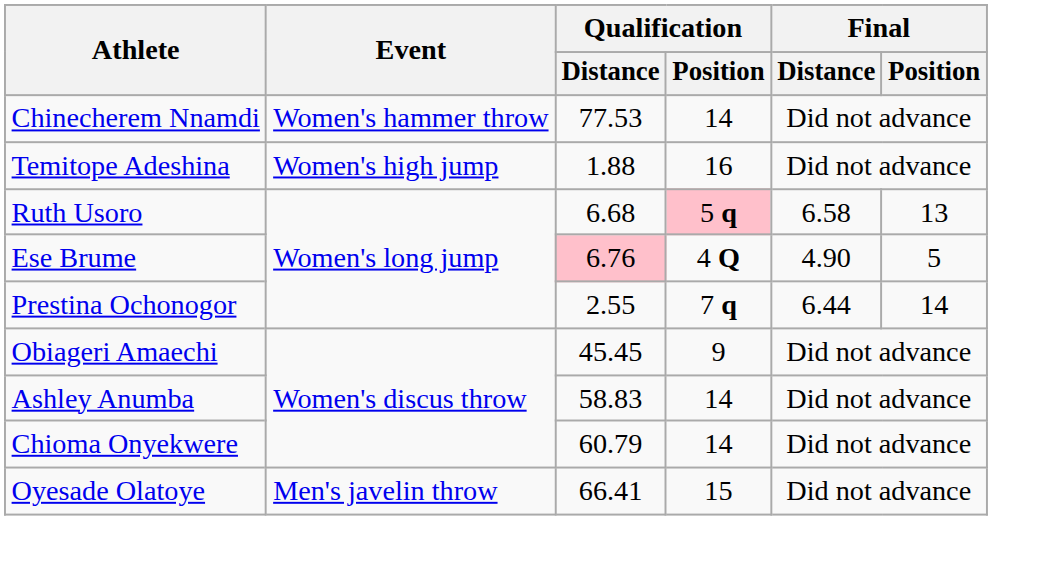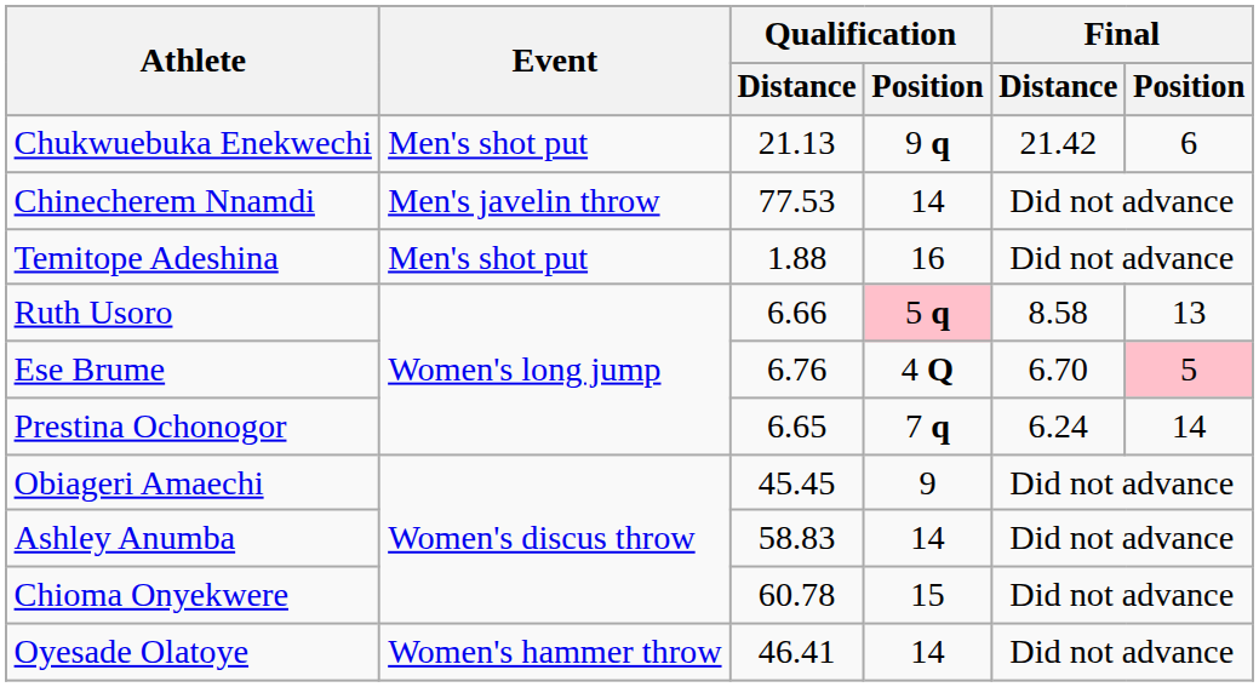 <table class=wikitable style="font-size:90%">
 <tr>
 <th rowspan="2">Athlete</th>
 <th rowspan="2">Event</th>
 <th colspan="2">Qualification</th>
 <th colspan="2">Final</th>
 </tr>
 <tr style="font-size:95%">
 <th>Distance</th>
 <th>Position</th>
 <th>Distance</th>
 <th>Position</th>
 </tr>
 <tr align=center>
+<td align=left><a href='#'>Chukwuebuka Enekwechi</a></td>
+<td align=left><a href='#'>Men's shot put</a></td>
+<td>21.13</td>
+<td>9 <strong>q</strong></td>
+<td>21.42</td>
+<td>6</td>
+</tr>
+<tr align=center>
 <td align=left><a href='#'>Chinecherem Nnamdi</a></td>
-<td align=left><a href='#'>Women's hammer throw</a></td>
+<td align=left><a href='#'>Men's javelin throw</a></td>
 <td>77.53</td>
 <td>14</td>
 <td colspan="2">Did not advance</td>
 </tr>
 <tr align=center>
 <td align=left><a href='#'>Temitope Adeshina</a></td>
-<td align=left><a href='#'>Women's high jump</a></td>
+<td align=left><a href='#'>Men's shot put</a></td>
 <td>1.88</td>
 <td>16</td>
 <td colspan="2">Did not advance</td>
 </tr>
 <tr align=center>
 <td align=left><a href='#'>Ruth Usoro</a></td>
 <td align=left rowspan=3><a href='#'>Women's long jump</a></td>
-<td>6.68</td>
+<td>6.66</td>
 <td style="background: pink;">5 <strong>q</strong></td>
-<td>6.58</td>
+<td>8.58</td>
 <td>13</td>
 </tr>
 <tr align=center>
 <td align=left><a href='#'>Ese Brume</a></td>
-<td style="background: pink;">6.76</td>
+<td>6.76</td>
 <td>4 <strong>Q</strong></td>
-<td>4.90</td>
-<td>5</td>
+<td>6.70</td>
+<td style="background: pink;">5</td>
 </tr>
 <tr align=center>
 <td align=left><a href='#'>Prestina Ochonogor</a></td>
-<td>2.55</td>
+<td>6.65</td>
 <td>7 <strong>q</strong></td>
-<td>6.44</td>
+<td>6.24</td>
 <td>14</td>
 </tr>
 <tr align=center>
 <td align=left><a href='#'>Obiageri Amaechi</a></td>
 <td align=left rowspan=3><a href='#'>Women's discus throw</a></td>
 <td>45.45</td>
 <td>9</td>
 <td colspan="2">Did not advance</td>
 </tr>
 <tr align=center>
 <td align=left><a href='#'>Ashley Anumba</a></td>
 <td>58.83</td>
 <td>14</td>
 <td colspan="2">Did not advance</td>
 </tr>
 <tr align=center>
 <td align=left><a href='#'>Chioma Onyekwere</a></td>
-<td>60.79</td>
-<td>14</td>
+<td>60.78</td>
+<td>15</td>
 <td colspan="2">Did not advance</td>
 </tr>
 <tr align=center>
 <td align=left><a href='#'>Oyesade Olatoye</a></td>
-<td align=left><a href='#'>Men's javelin throw</a></td>
-<td>66.41</td>
-<td>15</td>
+<td align=left><a href='#'>Women's hammer throw</a></td>
+<td>46.41</td>
+<td>14</td>
 <td colspan="2">Did not advance</td>
 </tr>
 </table>
